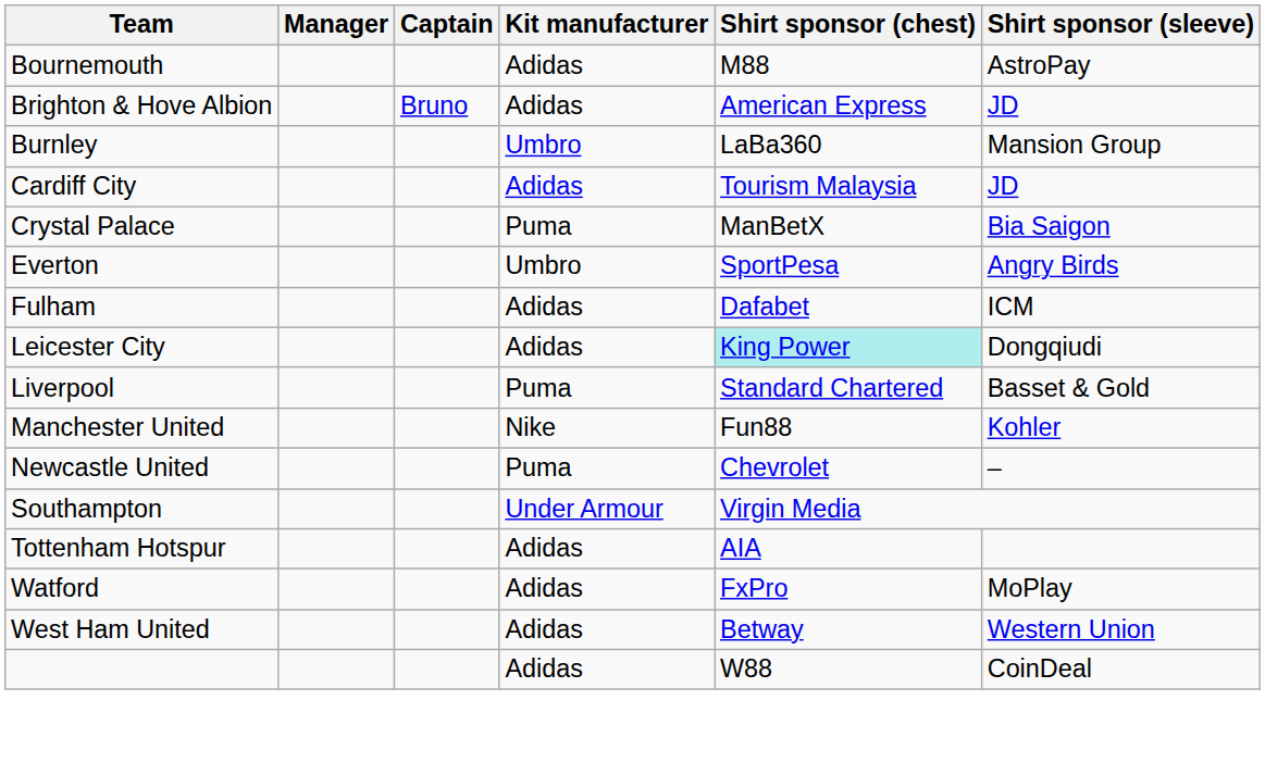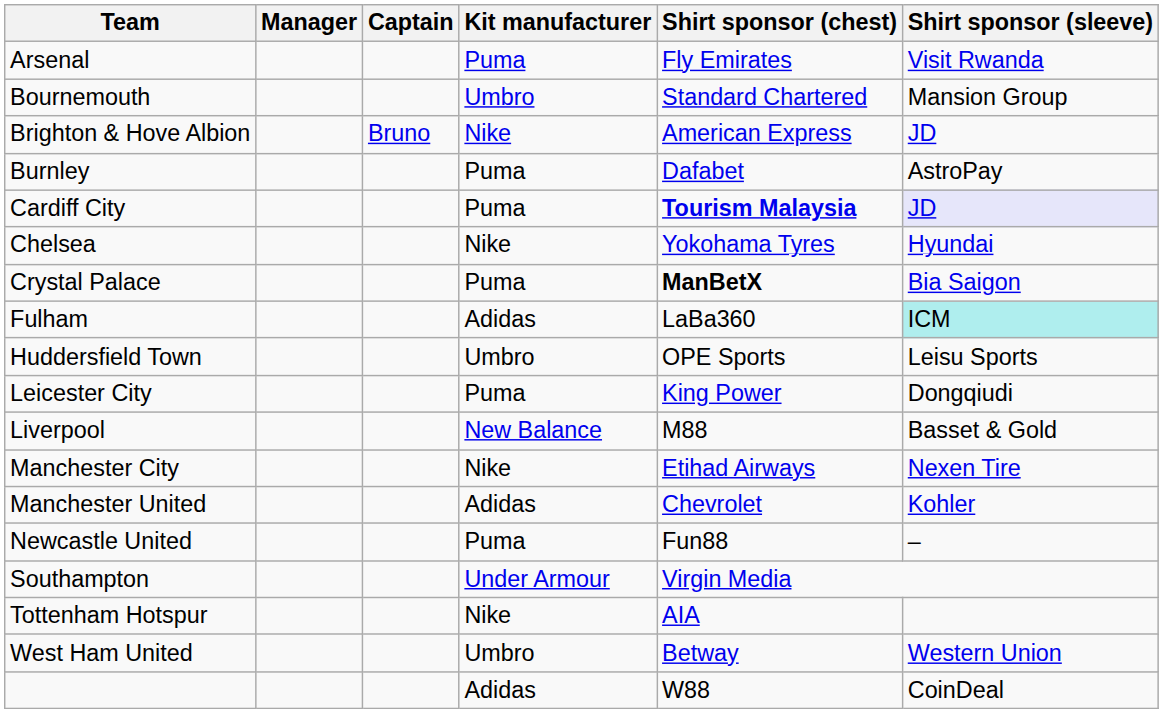 <table class="wikitable sortable">
 <tr>
 <th>Team</th>
 <th>Manager</th>
 <th>Captain</th>
 <th>Kit manufacturer</th>
 <th>Shirt sponsor (chest)</th>
 <th>Shirt sponsor (sleeve)</th>
 </tr>
 <tr>
+<td>Arsenal</td>
+<td> </td>
+<td> </td>
+<td><a href='#'>Puma</a></td>
+<td><a href='#'>Fly Emirates</a></td>
+<td><a href='#'>Visit Rwanda</a></td>
+</tr>
+<tr>
 <td>Bournemouth</td>
 <td> </td>
 <td> </td>
-<td>Adidas</td>
-<td>M88</td>
-<td>AstroPay</td>
+<td><a href='#'>Umbro</a></td>
+<td><a href='#'>Standard Chartered</a></td>
+<td>Mansion Group</td>
 </tr>
 <tr>
 <td>Brighton & Hove Albion</td>
 <td> </td>
 <td> <a href='#'>Bruno</a></td>
-<td>Adidas</td>
+<td><a href='#'>Nike</a></td>
 <td><a href='#'>American Express</a></td>
 <td><a href='#'>JD</a></td>
 </tr>
 <tr>
 <td>Burnley</td>
 <td> </td>
 <td> </td>
-<td><a href='#'>Umbro</a></td>
-<td>LaBa360</td>
-<td>Mansion Group</td>
+<td>Puma</td>
+<td><a href='#'>Dafabet</a></td>
+<td>AstroPay</td>
 </tr>
 <tr>
 <td>Cardiff City</td>
 <td> </td>
 <td> </td>
-<td><a href='#'>Adidas</a></td>
-<td><a href='#'>Tourism Malaysia</a></td>
-<td><a href='#'>JD</a></td>
+<td>Puma</td>
+<td><strong><a href='#'>Tourism Malaysia</a></strong></td>
+<td style="background: lavender;"><a href='#'>JD</a></td>
+</tr>
+<tr>
+<td>Chelsea</td>
+<td> </td>
+<td> </td>
+<td>Nike</td>
+<td><a href='#'>Yokohama Tyres</a></td>
+<td><a href='#'>Hyundai</a></td>
 </tr>
 <tr>
 <td>Crystal Palace</td>
 <td> </td>
 <td> </td>
 <td>Puma</td>
-<td>ManBetX</td>
+<td><strong>ManBetX</strong></td>
 <td><a href='#'>Bia Saigon</a></td>
-</tr>
-<tr>
-<td>Everton</td>
-<td> </td>
-<td> </td>
-<td>Umbro</td>
-<td><a href='#'>SportPesa</a></td>
-<td><a href='#'>Angry Birds</a></td>
 </tr>
 <tr>
 <td>Fulham</td>
 <td> </td>
 <td> </td>
 <td>Adidas</td>
-<td><a href='#'>Dafabet</a></td>
-<td>ICM</td>
+<td>LaBa360</td>
+<td style="background: paleturquoise;">ICM</td>
+</tr>
+<tr>
+<td>Huddersfield Town</td>
+<td> </td>
+<td> </td>
+<td>Umbro</td>
+<td>OPE Sports</td>
+<td>Leisu Sports</td>
 </tr>
 <tr>
 <td>Leicester City</td>
 <td> </td>
 <td> </td>
-<td>Adidas</td>
-<td style="background: paleturquoise;"><a href='#'>King Power</a></td>
+<td>Puma</td>
+<td><a href='#'>King Power</a></td>
 <td>Dongqiudi</td>
 </tr>
 <tr>
 <td>Liverpool</td>
 <td> </td>
 <td> </td>
-<td>Puma</td>
-<td><a href='#'>Standard Chartered</a></td>
+<td><a href='#'>New Balance</a></td>
+<td>M88</td>
 <td>Basset & Gold</td>
+</tr>
+<tr>
+<td>Manchester City</td>
+<td> </td>
+<td> </td>
+<td>Nike</td>
+<td><a href='#'>Etihad Airways</a></td>
+<td><a href='#'>Nexen Tire</a></td>
 </tr>
 <tr>
 <td>Manchester United</td>
 <td> </td>
 <td> </td>
-<td>Nike</td>
-<td>Fun88</td>
+<td>Adidas</td>
+<td><a href='#'>Chevrolet</a></td>
 <td><a href='#'>Kohler</a></td>
 </tr>
 <tr>
 <td>Newcastle United</td>
 <td> </td>
 <td> </td>
 <td>Puma</td>
-<td><a href='#'>Chevrolet</a></td>
+<td>Fun88</td>
 <td>–</td>
 </tr>
 <tr>
 <td>Southampton</td>
 <td> </td>
 <td></td>
 <td><a href='#'>Under Armour</a></td>
 <td colspan=2><a href='#'>Virgin Media</a></td>
 </tr>
 <tr>
 <td>Tottenham Hotspur</td>
 <td> </td>
 <td> </td>
-<td>Adidas</td>
+<td>Nike</td>
 <td><a href='#'>AIA</a></td>
-</tr>
-<tr>
-<td>Watford</td>
-<td> </td>
-<td> </td>
-<td>Adidas</td>
-<td><a href='#'>FxPro</a></td>
-<td>MoPlay</td>
 </tr>
 <tr>
 <td>West Ham United</td>
 <td> </td>
 <td> </td>
-<td>Adidas</td>
+<td>Umbro</td>
 <td><a href='#'>Betway</a></td>
 <td><a href='#'>Western Union</a></td>
 </tr>
 <tr>
 <td></td>
 <td></td>
 <td> </td>
 <td>Adidas</td>
 <td>W88</td>
 <td>CoinDeal</td>
 </tr>
 </table>
